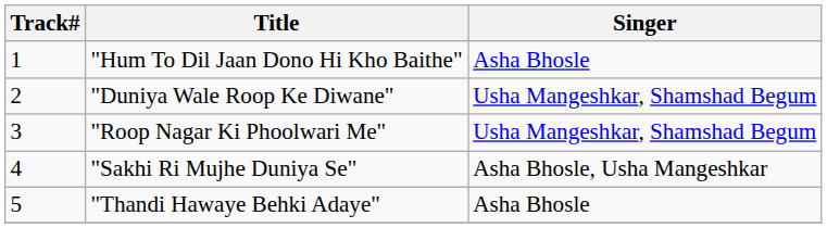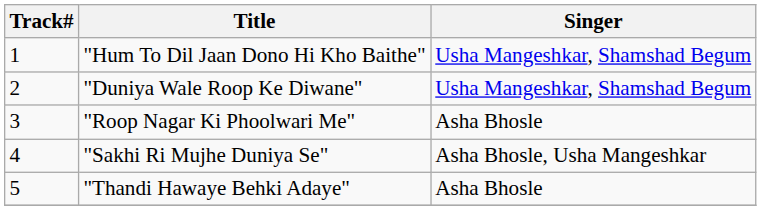 <table class="wikitable">
 <tr>
 <th>Track#</th>
 <th>Title</th>
 <th>Singer</th>
 </tr>
 <tr>
 <td>1</td>
 <td>"Hum To Dil Jaan Dono Hi Kho Baithe"</td>
-<td><a href='#'>Asha Bhosle</a></td>
+<td><a href='#'>Usha Mangeshkar</a>, <a href='#'>Shamshad Begum</a></td>
 </tr>
 <tr>
 <td>2</td>
 <td>"Duniya Wale Roop Ke Diwane"</td>
 <td><a href='#'>Usha Mangeshkar</a>, <a href='#'>Shamshad Begum</a></td>
 </tr>
 <tr>
 <td>3</td>
 <td>"Roop Nagar Ki Phoolwari Me"</td>
-<td><a href='#'>Usha Mangeshkar</a>, <a href='#'>Shamshad Begum</a></td>
+<td>Asha Bhosle</td>
 </tr>
 <tr>
 <td>4</td>
 <td>"Sakhi Ri Mujhe Duniya Se"</td>
 <td>Asha Bhosle, Usha Mangeshkar</td>
 </tr>
 <tr>
 <td>5</td>
 <td>"Thandi Hawaye Behki Adaye"</td>
 <td>Asha Bhosle</td>
 </tr>
 <tr>
 </tr>
 </table>
